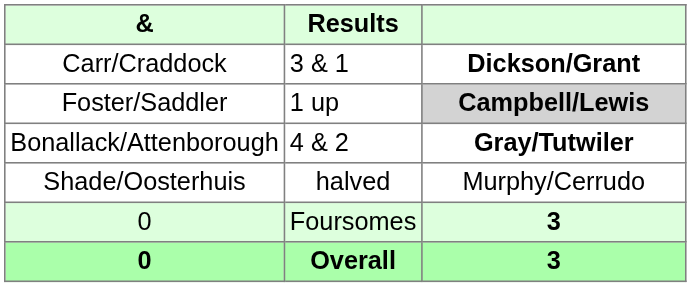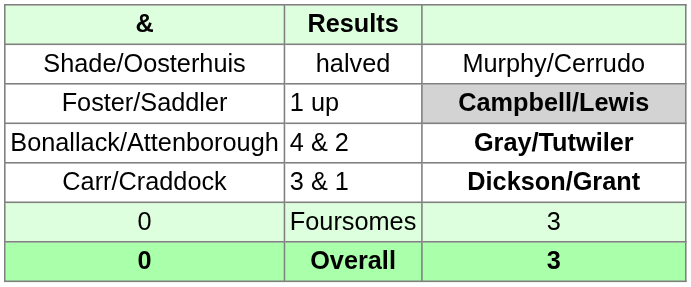 <table border="1" cellpadding="3" style="border-collapse:collapse; text-align:center;">
 <tr style="background:#ddffdd;">
 <th width=160> & </th>
 <th>Results</th>
 <th width=160></th>
 </tr>
 <tr>
-<td>Carr/Craddock</td>
-<td align=left> 3 & 1</td>
-<td><strong>Dickson/Grant</strong></td>
+<td>Shade/Oosterhuis</td>
+<td>halved</td>
+<td>Murphy/Cerrudo</td>
 </tr>
 <tr>
 <td>Foster/Saddler</td>
 <td align=left> 1 up</td>
 <td style="background: lightgrey;"><strong>Campbell/Lewis</strong></td>
 </tr>
 <tr>
 <td>Bonallack/Attenborough</td>
 <td align=left> 4 & 2</td>
 <td><strong>Gray/Tutwiler</strong></td>
 </tr>
 <tr>
-<td>Shade/Oosterhuis</td>
-<td>halved</td>
-<td>Murphy/Cerrudo</td>
+<td>Carr/Craddock</td>
+<td align=left> 3 & 1</td>
+<td><strong>Dickson/Grant</strong></td>
 </tr>
 <tr style="background:#ddffdd;">
 <td>0</td>
 <td>Foursomes</td>
-<td><strong>3</strong></td>
+<td>3</td>
 </tr>
 <tr style="background:#aaffaa;">
 <th>0</th>
 <th>Overall</th>
 <th>3</th>
 </tr>
 </table>
